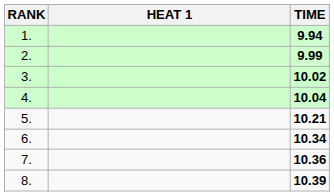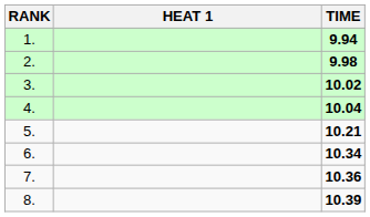 <table class="wikitable" style="border-collapse: collapse; font-size: 90%;">
 <tr>
 <th>RANK</th>
 <th align="left" style="width: 18em">HEAT 1</th>
 <th>TIME</th>
 </tr>
 <tr style="background:#ccffcc;">
 <td align="center">1.</td>
 <td></td>
 <td align="center"><strong>9.94</strong></td>
 </tr>
 <tr style="background:#ccffcc;">
 <td align="center">2.</td>
 <td></td>
-<td align="center"><strong>9.99</strong></td>
+<td align="center"><strong>9.98</strong></td>
 </tr>
 <tr style="background:#ccffcc;">
 <td align="center">3.</td>
 <td></td>
 <td align="center"><strong>10.02</strong></td>
 </tr>
 <tr style="background:#ccffcc;">
 <td align="center">4.</td>
 <td></td>
 <td align="center"><strong>10.04</strong></td>
 </tr>
 <tr>
 <td align="center">5.</td>
 <td></td>
 <td align="center"><strong>10.21</strong></td>
 </tr>
 <tr>
 <td align="center">6.</td>
 <td></td>
 <td align="center"><strong>10.34</strong></td>
 </tr>
 <tr>
 <td align="center">7.</td>
 <td></td>
 <td align="center"><strong>10.36</strong></td>
 </tr>
 <tr>
 <td align="center">8.</td>
 <td></td>
 <td align="center"><strong>10.39</strong></td>
 </tr>
 </table>
